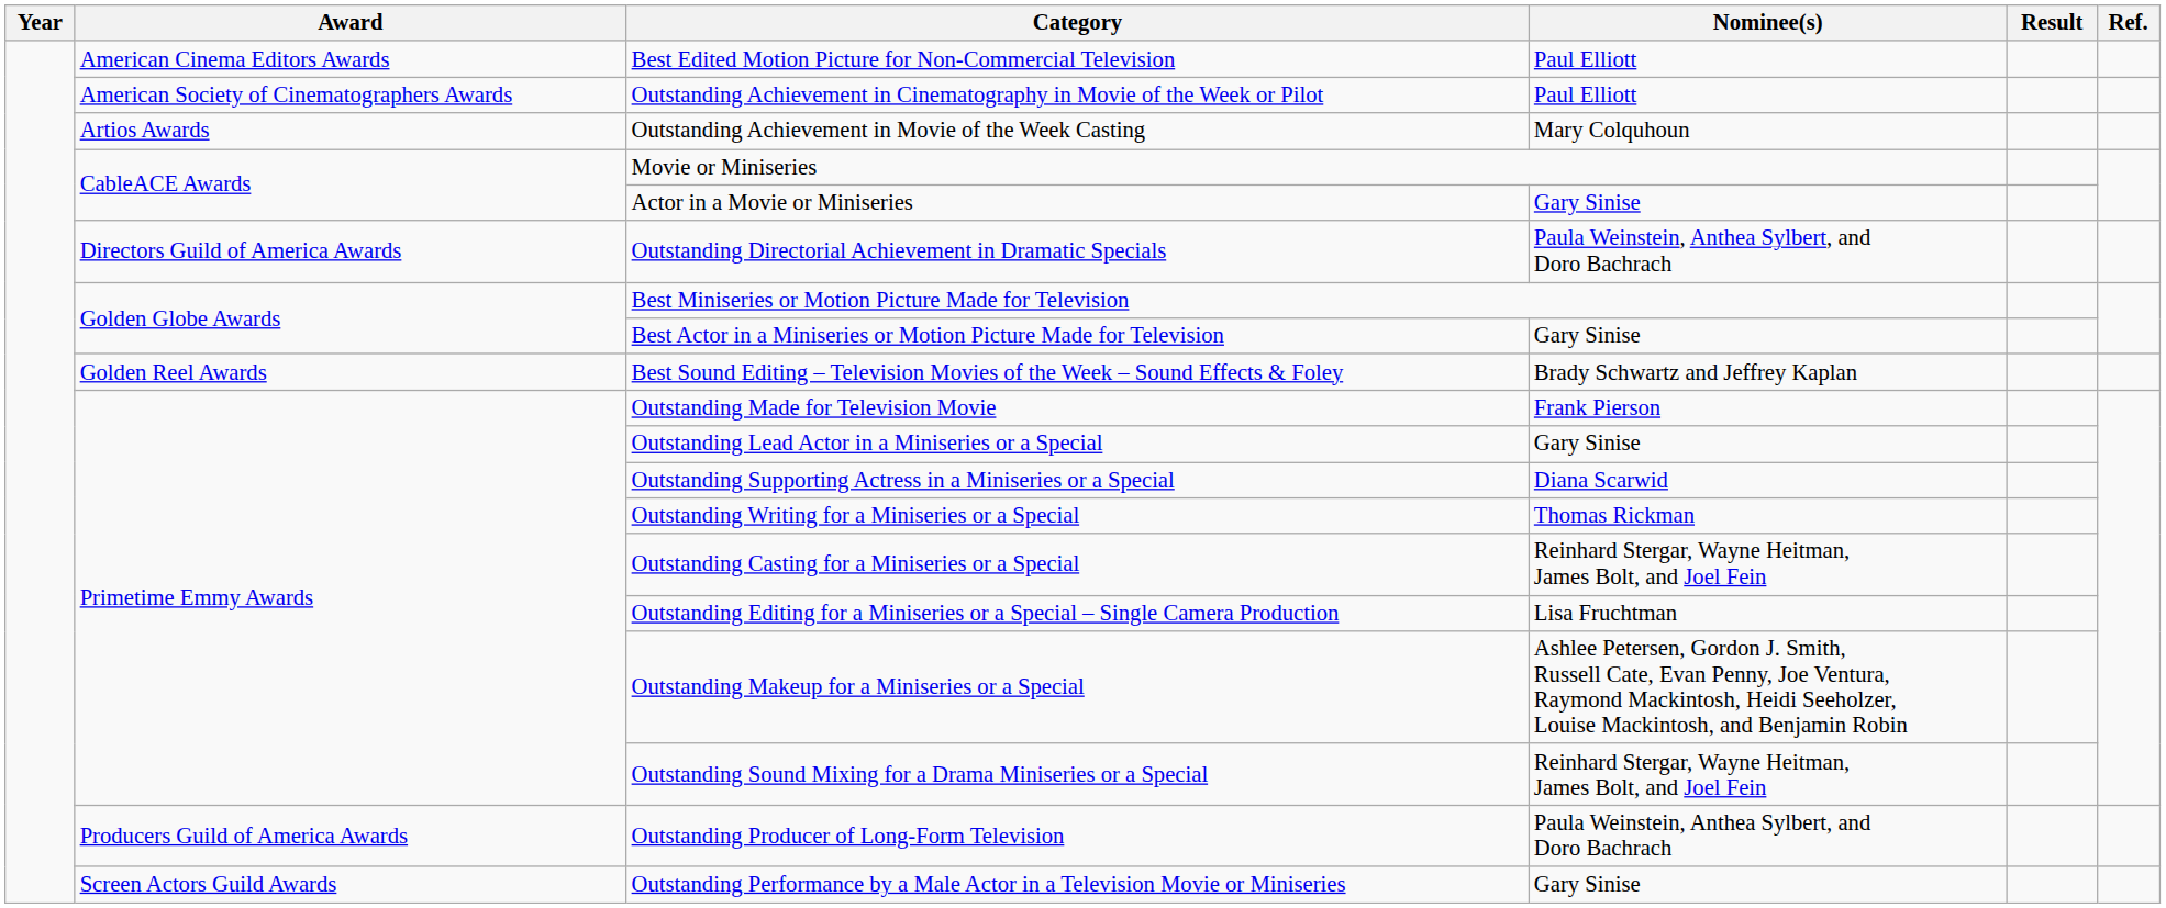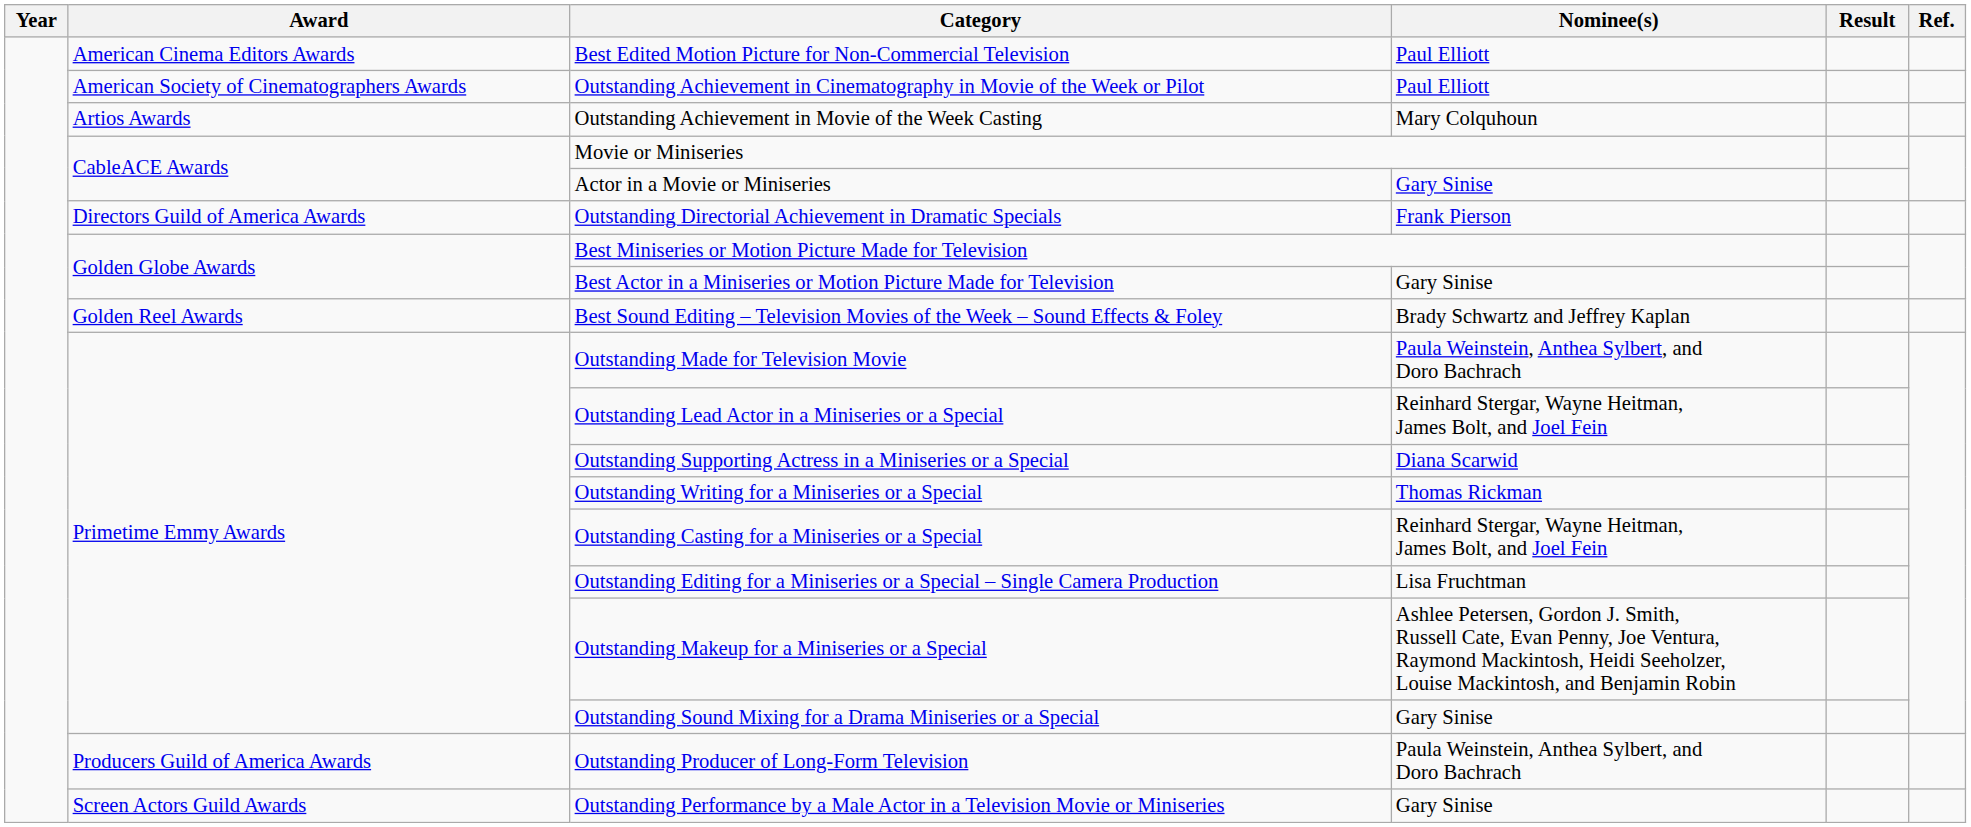 <table class="wikitable sortable" width=96%>
 <tr>
 <th>Year</th>
 <th>Award</th>
 <th>Category</th>
 <th>Nominee(s)</th>
 <th>Result</th>
 <th>Ref.</th>
 </tr>
 <tr>
 <td rowspan="19"></td>
 <td><a href='#'>American Cinema Editors Awards</a></td>
 <td><a href='#'>Best Edited Motion Picture for Non-Commercial Television</a></td>
 <td><a href='#'>Paul Elliott</a></td>
 <td></td>
 <td align="center"></td>
 </tr>
 <tr>
 <td><a href='#'>American Society of Cinematographers Awards</a></td>
 <td><a href='#'>Outstanding Achievement in Cinematography in Movie of the Week or Pilot</a></td>
 <td><a href='#'>Paul Elliott</a></td>
 <td></td>
 <td align="center"></td>
 </tr>
 <tr>
 <td><a href='#'>Artios Awards</a></td>
 <td>Outstanding Achievement in Movie of the Week Casting</td>
 <td>Mary Colquhoun</td>
 <td></td>
 <td align="center"></td>
 </tr>
 <tr>
 <td rowspan="2"><a href='#'>CableACE Awards</a></td>
 <td colspan="2">Movie or Miniseries</td>
 <td></td>
 <td align="center" rowspan="2"></td>
 </tr>
 <tr>
 <td>Actor in a Movie or Miniseries</td>
 <td><a href='#'>Gary Sinise</a></td>
 <td></td>
 </tr>
 <tr>
 <td><a href='#'>Directors Guild of America Awards</a></td>
 <td><a href='#'>Outstanding Directorial Achievement in Dramatic Specials</a></td>
-<td><a href='#'>Paula Weinstein</a>, <a href='#'>Anthea Sylbert</a>, and <br> Doro Bachrach</td>
+<td><a href='#'>Frank Pierson</a></td>
 <td></td>
 <td align="center"></td>
 </tr>
 <tr>
 <td rowspan="2"><a href='#'>Golden Globe Awards</a></td>
 <td colspan="2"><a href='#'>Best Miniseries or Motion Picture Made for Television</a></td>
 <td></td>
 <td align="center" rowspan="2"></td>
 </tr>
 <tr>
 <td><a href='#'>Best Actor in a Miniseries or Motion Picture Made for Television</a></td>
 <td>Gary Sinise</td>
 <td></td>
 </tr>
 <tr>
 <td><a href='#'>Golden Reel Awards</a></td>
 <td><a href='#'>Best Sound Editing – Television Movies of the Week – Sound Effects & Foley</a></td>
 <td>Brady Schwartz and Jeffrey Kaplan</td>
 <td></td>
 <td align="center"></td>
 </tr>
 <tr>
 <td rowspan="8"><a href='#'>Primetime Emmy Awards</a></td>
 <td><a href='#'>Outstanding Made for Television Movie</a></td>
-<td><a href='#'>Frank Pierson</a></td>
+<td><a href='#'>Paula Weinstein</a>, <a href='#'>Anthea Sylbert</a>, and <br> Doro Bachrach</td>
 <td></td>
 <td align="center" rowspan="8"></td>
 </tr>
 <tr>
 <td><a href='#'>Outstanding Lead Actor in a Miniseries or a Special</a></td>
-<td>Gary Sinise</td>
+<td>Reinhard Stergar, Wayne Heitman, <br> James Bolt, and <a href='#'>Joel Fein</a></td>
 <td></td>
 </tr>
 <tr>
 <td><a href='#'>Outstanding Supporting Actress in a Miniseries or a Special</a></td>
 <td><a href='#'>Diana Scarwid</a></td>
 <td></td>
 </tr>
 <tr>
 <td><a href='#'>Outstanding Writing for a Miniseries or a Special</a></td>
 <td><a href='#'>Thomas Rickman</a></td>
 <td></td>
 </tr>
 <tr>
 <td><a href='#'>Outstanding Casting for a Miniseries or a Special</a></td>
 <td>Reinhard Stergar, Wayne Heitman, <br> James Bolt, and <a href='#'>Joel Fein</a></td>
 <td></td>
 </tr>
 <tr>
 <td><a href='#'>Outstanding Editing for a Miniseries or a Special – Single Camera Production</a></td>
 <td>Lisa Fruchtman</td>
 <td></td>
 </tr>
 <tr>
 <td><a href='#'>Outstanding Makeup for a Miniseries or a Special</a></td>
 <td>Ashlee Petersen, Gordon J. Smith, <br> Russell Cate, Evan Penny, Joe Ventura, <br> Raymond Mackintosh, Heidi Seeholzer, <br> Louise Mackintosh, and Benjamin Robin</td>
 <td></td>
 </tr>
 <tr>
 <td><a href='#'>Outstanding Sound Mixing for a Drama Miniseries or a Special</a></td>
-<td>Reinhard Stergar, Wayne Heitman, <br> James Bolt, and <a href='#'>Joel Fein</a></td>
+<td>Gary Sinise</td>
 <td></td>
 </tr>
 <tr>
 <td><a href='#'>Producers Guild of America Awards</a></td>
 <td><a href='#'>Outstanding Producer of Long-Form Television</a></td>
 <td>Paula Weinstein, Anthea Sylbert, and <br> Doro Bachrach</td>
 <td></td>
 <td align="center"></td>
 </tr>
 <tr>
 <td><a href='#'>Screen Actors Guild Awards</a></td>
 <td><a href='#'>Outstanding Performance by a Male Actor in a Television Movie or Miniseries</a></td>
 <td>Gary Sinise</td>
 <td></td>
 <td align="center"></td>
 </tr>
 </table>
